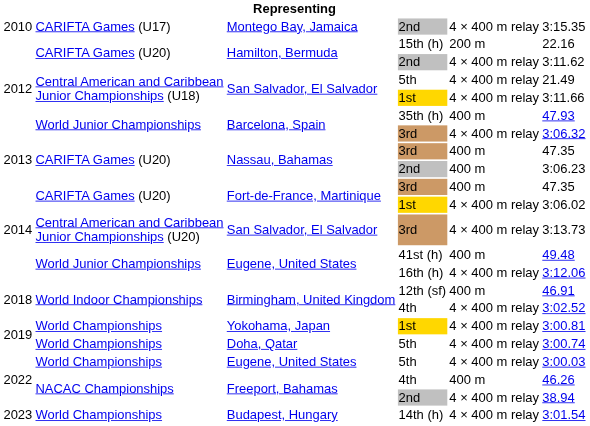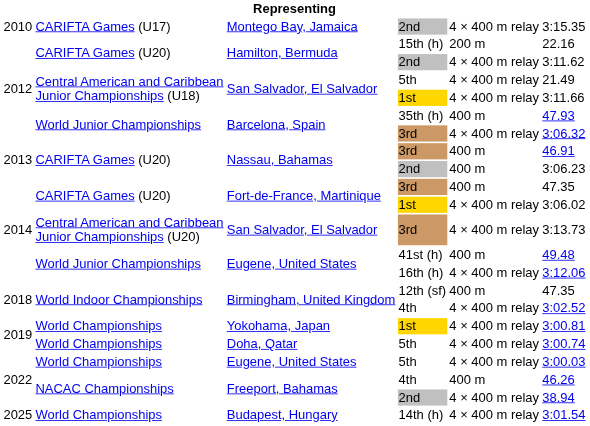 <table>
 <tr>
 <th colspan="6">Representing </th>
 </tr>
 <tr>
 <td>2010</td>
 <td><a href='#'>CARIFTA Games</a> (U17)</td>
 <td><a href='#'>Montego Bay, Jamaica</a></td>
 <td bgcolor=silver>2nd</td>
 <td>4 × 400 m relay</td>
 <td>3:15.35</td>
 </tr>
 <tr>
 <td rowspan=6>2012</td>
 <td rowspan=2><a href='#'>CARIFTA Games</a> (U20)</td>
 <td rowspan=2><a href='#'>Hamilton, Bermuda</a></td>
 <td>15th (h)</td>
 <td>200 m</td>
 <td>22.16</td>
 </tr>
 <tr>
 <td bgcolor=silver>2nd</td>
 <td>4 × 400 m relay</td>
 <td>3:11.62</td>
 </tr>
 <tr>
 <td rowspan=2><a href='#'>Central American and Caribbean<br>Junior Championships</a> (U18)</td>
 <td rowspan=2><a href='#'>San Salvador, El Salvador</a></td>
 <td>5th</td>
 <td>4 × 400 m relay</td>
 <td>21.49</td>
 </tr>
 <tr>
 <td bgcolor=gold>1st</td>
 <td>4 × 400 m relay</td>
 <td>3:11.66</td>
 </tr>
 <tr>
 <td rowspan=2><a href='#'>World Junior Championships</a></td>
 <td rowspan=2><a href='#'>Barcelona, Spain</a></td>
 <td>35th (h)</td>
 <td>400 m</td>
 <td><a href='#'>47.93</a></td>
 </tr>
 <tr>
 <td bgcolor=cc9966>3rd</td>
 <td>4 × 400 m relay</td>
 <td><a href='#'>3:06.32</a></td>
 </tr>
 <tr>
 <td rowspan=2>2013</td>
 <td rowspan=2><a href='#'>CARIFTA Games</a> (U20)</td>
 <td rowspan=2><a href='#'>Nassau, Bahamas</a></td>
 <td bgcolor=cc9966>3rd</td>
 <td>400 m</td>
-<td>47.35</td>
+<td><a href='#'>46.91</a></td>
 </tr>
 <tr>
 <td bgcolor=silver>2nd</td>
 <td>400 m</td>
 <td>3:06.23</td>
 </tr>
 <tr>
 <td rowspan=5>2014</td>
 <td rowspan=2><a href='#'>CARIFTA Games</a> (U20)</td>
 <td rowspan=2><a href='#'>Fort-de-France, Martinique</a></td>
 <td bgcolor=cc9966>3rd</td>
 <td>400 m</td>
 <td>47.35</td>
 </tr>
 <tr>
 <td bgcolor=gold>1st</td>
 <td>4 × 400 m relay</td>
 <td>3:06.02</td>
 </tr>
 <tr>
 <td><a href='#'>Central American and Caribbean<br>Junior Championships</a> (U20)</td>
 <td><a href='#'>San Salvador, El Salvador</a></td>
 <td bgcolor=cc9966>3rd</td>
 <td>4 × 400 m relay</td>
 <td>3:13.73</td>
 </tr>
 <tr>
 <td rowspan=2><a href='#'>World Junior Championships</a></td>
 <td rowspan=2><a href='#'>Eugene, United States</a></td>
 <td>41st (h)</td>
 <td>400 m</td>
 <td><a href='#'>49.48</a></td>
 </tr>
 <tr>
 <td>16th (h)</td>
 <td>4 × 400 m relay</td>
 <td><a href='#'>3:12.06</a></td>
 </tr>
 <tr>
 <td rowspan=2>2018</td>
 <td rowspan=2><a href='#'>World Indoor Championships</a></td>
 <td rowspan=2><a href='#'>Birmingham, United Kingdom</a></td>
 <td>12th (sf)</td>
 <td>400 m</td>
-<td><a href='#'>46.91</a></td>
+<td>47.35</td>
 </tr>
 <tr>
 <td>4th</td>
 <td>4 × 400 m relay</td>
 <td><a href='#'>3:02.52</a></td>
 </tr>
 <tr>
 <td rowspan=2>2019</td>
 <td><a href='#'>World Championships</a></td>
 <td><a href='#'>Yokohama, Japan</a></td>
 <td bgcolor=gold>1st</td>
 <td>4 × 400 m relay</td>
 <td><a href='#'>3:00.81</a></td>
 </tr>
 <tr>
 <td><a href='#'>World Championships</a></td>
 <td><a href='#'>Doha, Qatar</a></td>
 <td>5th</td>
 <td>4 × 400 m relay</td>
 <td><a href='#'>3:00.74</a></td>
 </tr>
 <tr>
 <td rowspan=3>2022</td>
 <td><a href='#'>World Championships</a></td>
 <td><a href='#'>Eugene, United States</a></td>
 <td>5th</td>
 <td>4 × 400 m relay</td>
 <td><a href='#'>3:00.03</a></td>
 </tr>
 <tr>
 <td rowspan=2><a href='#'>NACAC Championships</a></td>
 <td rowspan=2><a href='#'>Freeport, Bahamas</a></td>
 <td>4th</td>
 <td>400 m</td>
 <td><a href='#'>46.26</a></td>
 </tr>
 <tr>
 <td bgcolor=silver>2nd</td>
 <td>4 × 400 m relay</td>
 <td><a href='#'>38.94</a></td>
 </tr>
 <tr>
-<td>2023</td>
+<td>2025</td>
 <td><a href='#'>World Championships</a></td>
 <td><a href='#'>Budapest, Hungary</a></td>
 <td>14th (h)</td>
 <td>4 × 400 m relay</td>
 <td><a href='#'>3:01.54</a></td>
 </tr>
 </table>
